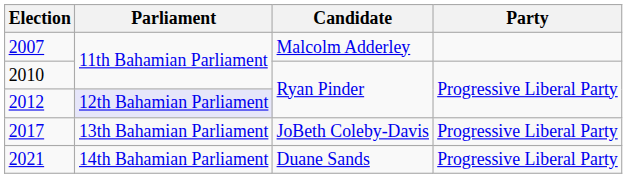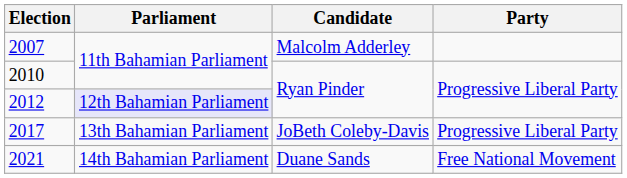 <table class="wikitable">
 <tr>
 <th>Election</th>
 <th>Parliament</th>
 <th>Candidate</th>
 <th>Party</th>
 </tr>
 <tr>
 <td><a href='#'>2007</a></td>
 <td rowspan="2"><a href='#'>11th Bahamian Parliament</a></td>
 <td><a href='#'>Malcolm Adderley</a></td>
 <td></td>
 </tr>
 <tr>
 <td>2010</td>
 <td rowspan="2"><a href='#'>Ryan Pinder</a></td>
 <td rowspan="2"><a href='#'>Progressive Liberal Party</a></td>
 </tr>
 <tr>
 <td><a href='#'>2012</a></td>
 <td style="background: lavender;"><a href='#'>12th Bahamian Parliament</a></td>
 </tr>
 <tr>
 <td><a href='#'>2017</a></td>
 <td><a href='#'>13th Bahamian Parliament</a></td>
 <td><a href='#'>JoBeth Coleby-Davis</a></td>
 <td><a href='#'>Progressive Liberal Party</a></td>
 </tr>
 <tr>
 <td><a href='#'>2021</a></td>
 <td><a href='#'>14th Bahamian Parliament</a></td>
 <td><a href='#'>Duane Sands</a></td>
-<td><a href='#'>Progressive Liberal Party</a></td>
+<td><a href='#'>Free National Movement</a></td>
 </tr>
 </table>
